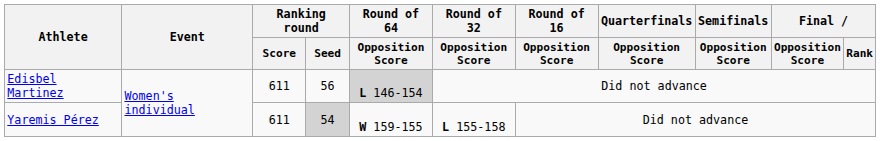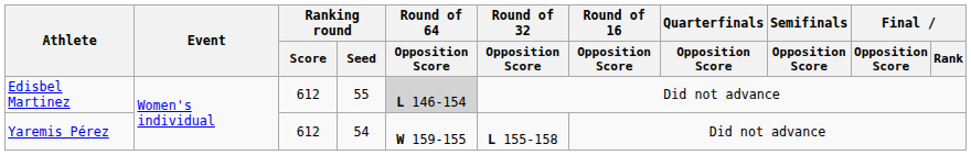 <table class="wikitable" style="font-size:90%">
 <tr>
 <th rowspan="2">Athlete</th>
 <th rowspan="2">Event</th>
 <th colspan="2">Ranking round</th>
 <th>Round of 64</th>
 <th>Round of 32</th>
 <th>Round of 16</th>
 <th>Quarterfinals</th>
 <th>Semifinals</th>
 <th colspan="2">Final / </th>
 </tr>
 <tr style="font-size:95%">
 <th>Score</th>
 <th>Seed</th>
 <th>Opposition<br>Score</th>
 <th>Opposition<br>Score</th>
 <th>Opposition<br>Score</th>
 <th>Opposition<br>Score</th>
 <th>Opposition<br>Score</th>
 <th>Opposition<br>Score</th>
 <th>Rank</th>
 </tr>
 <tr>
 <td align=left><a href='#'>Edisbel Martinez</a></td>
 <td align=left rowspan=2><a href='#'>Women's individual</a></td>
-<td align=center>611</td>
-<td align=center>56</td>
+<td align=center>612</td>
+<td align=center>55</td>
 <td align=center style="background: lightgrey;"><br><strong>L</strong> 146-154</td>
 <td align=center colspan=6>Did not advance</td>
 </tr>
 <tr>
 <td align=left><a href='#'>Yaremis Pérez</a></td>
-<td align=center>611</td>
-<td align=center style="background: lightgrey;">54</td>
+<td align=center>612</td>
+<td align=center>54</td>
 <td align=center><br><strong>W</strong> 159-155</td>
 <td align=center><br><strong>L</strong> 155-158</td>
 <td align=center colspan=5>Did not advance</td>
 </tr>
 </table>
